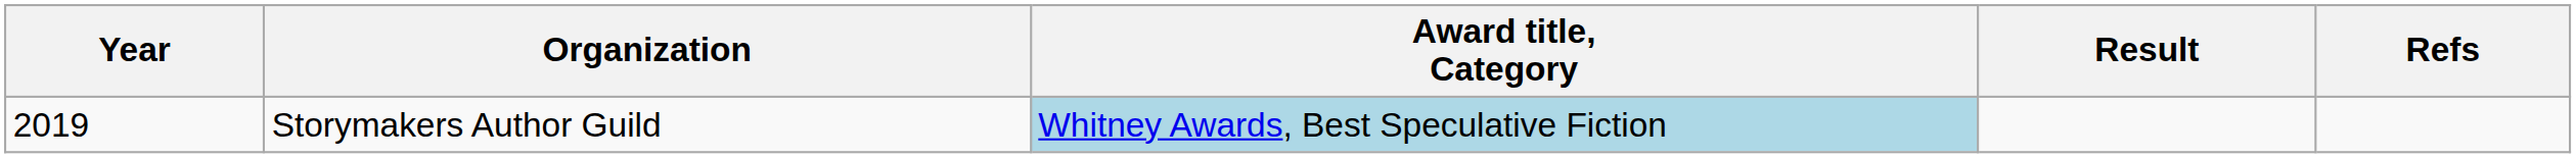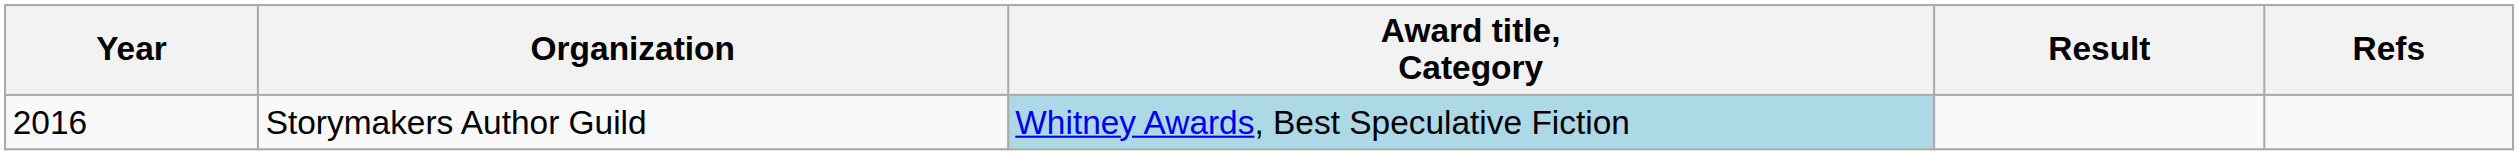 <table class="wikitable" style="width:95%;" cellpadding="5">
 <tr>
 <th scope="col" style="width:30px;">Year</th>
 <th scope="col" style="width:120px;">Organization</th>
 <th scope="col" style="width:150px;">Award title,<br>Category</th>
 <th scope="col" style="width:10px;">Result</th>
 <th scope="col" style="width:10px;">Refs<br></th>
 </tr>
 <tr>
-<td>2019</td>
+<td>2016</td>
 <td>Storymakers Author Guild</td>
 <td style="background: lightblue;"><a href='#'>Whitney Awards</a>, Best Speculative Fiction</td>
 <td></td>
 <td></td>
 </tr>
 </table>
